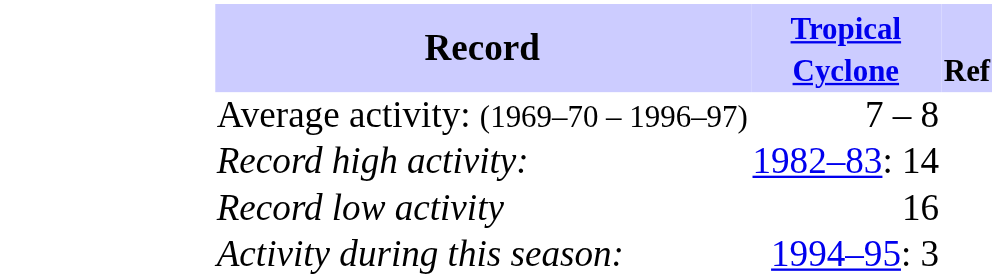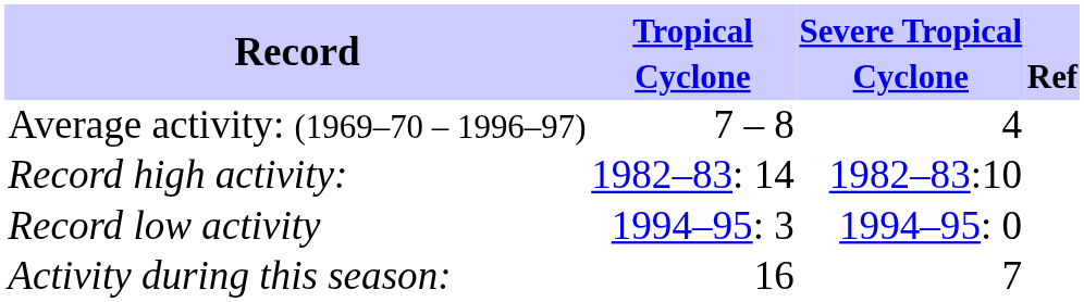 <table class="toccolours" cellspacing="0" style="float:right; margin-left:1em;">
 <tr style="background:#ccccff">
 <th>Record</th>
 <th><small><a href='#'>Tropical<br>Cyclone</a></small></th>
+<th><small><a href='#'>Severe Tropical<br>Cyclone</a></small></th>
 <th><small><br>Ref</small></th>
 </tr>
 <tr>
 <td>Average activity: <small>(1969–70 – 1996–97)</small></td>
 <td align=right>7 – 8</td>
+<td align=right>4</td>
 <td></td>
 </tr>
 <tr>
 <td><em>Record high activity:</em></td>
 <td align="right"><a href='#'>1982–83</a>: 14</td>
+<td align="right"><a href='#'>1982–83</a>:10</td>
 <td></td>
 </tr>
 <tr>
 <td><em>Record low activity</em></td>
-<td align=right>16</td>
+<td align=right><a href='#'>1994–95</a>: 3</td>
+<td align=right><a href='#'>1994–95</a>: 0</td>
 <td></td>
 </tr>
 <tr>
 <td><em>Activity during this season:</em></td>
-<td align=right><a href='#'>1994–95</a>: 3</td>
+<td align=right>16</td>
+<td align=right>7</td>
 <td></td>
 </tr>
 </table>
